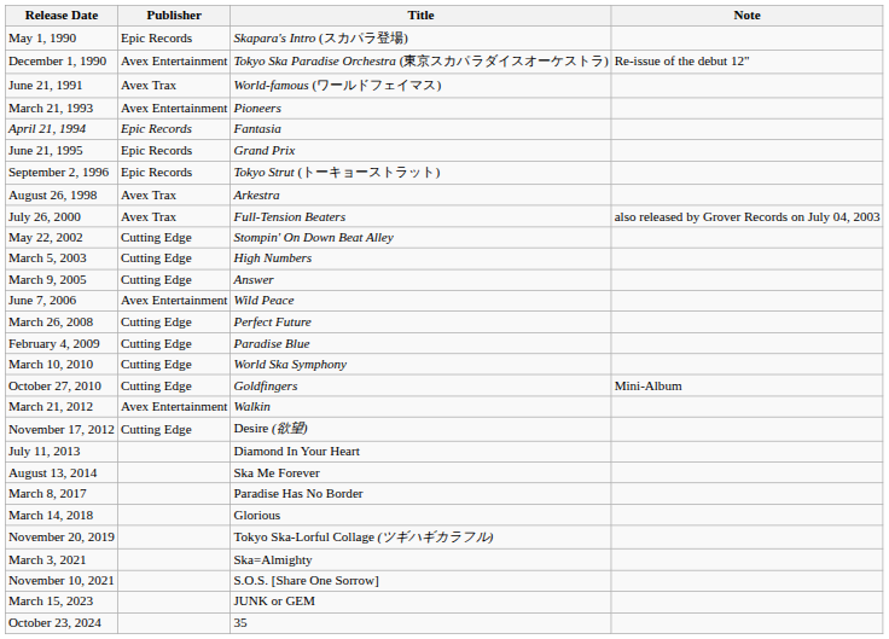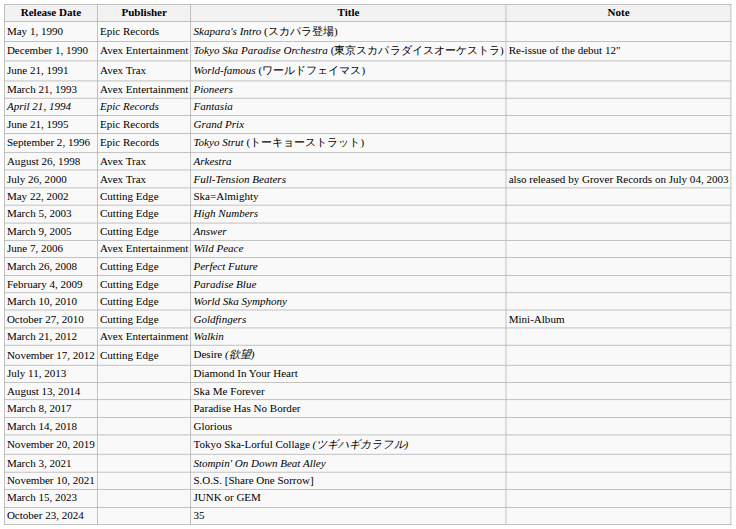 <table class="wikitable sortable">
 <tr>
 <th>Release Date</th>
 <th>Publisher</th>
 <th>Title</th>
 <th>Note</th>
 </tr>
 <tr>
 <td>May 1, 1990</td>
 <td>Epic Records</td>
 <td><em>Skapara's Intro</em> (スカパラ登場)</td>
 <td></td>
 </tr>
 <tr>
 <td>December 1, 1990</td>
 <td>Avex Entertainment</td>
 <td><em>Tokyo Ska Paradise Orchestra</em> (東京スカパラダイスオーケストラ)</td>
 <td>Re-issue of the debut 12"</td>
 </tr>
 <tr>
 <td>June 21, 1991</td>
 <td>Avex Trax</td>
 <td><em>World-famous</em> (ワールドフェイマス)</td>
 <td></td>
 </tr>
 <tr>
 <td>March 21, 1993</td>
 <td>Avex Entertainment</td>
 <td><em>Pioneers</em></td>
 <td></td>
 </tr>
 <tr>
 <td><em>April 21, 1994</em></td>
 <td><em>Epic Records</em></td>
 <td><em>Fantasia</em></td>
 <td></td>
 </tr>
 <tr>
 <td>June 21, 1995</td>
 <td>Epic Records</td>
 <td><em>Grand Prix</em></td>
 <td></td>
 </tr>
 <tr>
 <td>September 2, 1996</td>
 <td>Epic Records</td>
 <td><em>Tokyo Strut</em> (トーキョーストラット)</td>
 <td></td>
 </tr>
 <tr>
 <td>August 26, 1998</td>
 <td>Avex Trax</td>
 <td><em>Arkestra</em></td>
 <td></td>
 </tr>
 <tr>
 <td>July 26, 2000</td>
 <td>Avex Trax</td>
 <td><em>Full-Tension Beaters</em></td>
 <td>also released by Grover Records on July 04, 2003</td>
 </tr>
 <tr>
 <td>May 22, 2002</td>
 <td>Cutting Edge</td>
-<td><em>Stompin' On Down Beat Alley</em></td>
+<td></em>Ska=Almighty<em></td>
 <td></td>
 </tr>
 <tr>
 <td>March 5, 2003</td>
 <td>Cutting Edge</td>
 <td><em>High Numbers</em></td>
 <td></td>
 </tr>
 <tr>
 <td>March 9, 2005</td>
 <td>Cutting Edge</td>
 <td><em>Answer</em></td>
 <td></td>
 </tr>
 <tr>
 <td>June 7, 2006</td>
 <td>Avex Entertainment</td>
 <td><em>Wild Peace</em></td>
 <td></td>
 </tr>
 <tr>
 <td>March 26, 2008</td>
 <td>Cutting Edge</td>
 <td><em>Perfect Future</em></td>
 <td></td>
 </tr>
 <tr>
 <td>February 4, 2009</td>
 <td>Cutting Edge</td>
 <td><em>Paradise Blue</em></td>
 <td></td>
 </tr>
 <tr>
 <td>March 10, 2010</td>
 <td>Cutting Edge</td>
 <td><em>World Ska Symphony</em></td>
 <td></td>
 </tr>
 <tr>
 <td>October 27, 2010</td>
 <td>Cutting Edge</td>
 <td><em>Goldfingers</em></td>
 <td>Mini-Album</td>
 </tr>
 <tr>
 <td>March 21, 2012</td>
 <td>Avex Entertainment</td>
 <td><em>Walkin<strong></td>
 <td></td>
 </tr>
 <tr>
 <td>November 17, 2012</td>
 <td>Cutting Edge</td>
 <td></em>Desire<em> (欲望)</td>
 <td></td>
 </tr>
 <tr>
 <td>July 11, 2013</td>
 <td></td>
 <td></em>Diamond In Your Heart<em></td>
 <td></td>
 </tr>
 <tr>
 <td>August 13, 2014</td>
 <td></td>
 <td></em>Ska Me Forever<em></td>
 <td></td>
 </tr>
 <tr>
 <td>March 8, 2017</td>
 <td></td>
 <td></em>Paradise Has No Border<em></td>
 <td></td>
 </tr>
 <tr>
 <td>March 14, 2018</td>
 <td></td>
 <td></em>Glorious<em></td>
 <td></td>
 </tr>
 <tr>
 <td>November 20, 2019</td>
 <td></td>
 <td></em>Tokyo Ska-Lorful Collage<em> (ツギハギカラフル)</td>
 <td></td>
 </tr>
 <tr>
 <td>March 3, 2021</td>
 <td></td>
-<td></em>Ska=Almighty<em></td>
+<td><em>Stompin' On Down Beat Alley</em></td>
 <td></td>
 </tr>
 <tr>
 <td>November 10, 2021</td>
 <td></td>
 <td></em>S.O.S. [Share One Sorrow]<em></td>
 <td></td>
 </tr>
 <tr>
 <td>March 15, 2023</td>
 <td></td>
 <td></em>JUNK or GEM<em></td>
 <td></td>
 </tr>
 <tr>
 <td>October 23, 2024</td>
 <td></td>
 <td></em>35<em></td>
 <td></td>
 </tr>
 </table>
